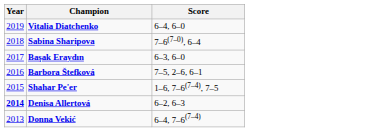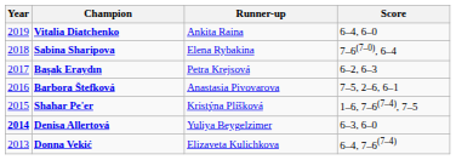 <table class="wikitable" style="font-size:90%">
 <tr>
 <th>Year</th>
 <th width="200">Champion</th>
+<th width="200">Runner-up</th>
 <th width="145">Score</th>
 </tr>
 <tr>
 <td><a href='#'>2019</a></td>
 <td> <strong><a href='#'>Vitalia Diatchenko</a></strong></td>
+<td> <a href='#'>Ankita Raina</a></td>
 <td>6–4, 6–0</td>
 </tr>
 <tr>
 <td><a href='#'>2018</a></td>
 <td> <strong><a href='#'>Sabina Sharipova</a></strong></td>
+<td> <a href='#'>Elena Rybakina</a></td>
 <td>7–6<sup>(7–0)</sup>, 6–4</td>
 </tr>
 <tr>
 <td><a href='#'>2017</a></td>
 <td> <strong><a href='#'>Başak Eraydın</a></strong></td>
-<td>6–3, 6–0</td>
+<td> <a href='#'>Petra Krejsová</a></td>
+<td>6–2, 6–3</td>
 </tr>
 <tr>
 <td><a href='#'>2016</a></td>
 <td> <strong><a href='#'>Barbora Štefková</a></strong></td>
+<td> <a href='#'>Anastasia Pivovarova</a></td>
 <td>7–5, 2–6, 6–1</td>
 </tr>
 <tr>
 <td><a href='#'>2015</a></td>
 <td> <strong><a href='#'>Shahar Pe'er</a></strong></td>
+<td> <a href='#'>Kristýna Plíšková</a></td>
 <td>1–6, 7–6<sup>(7–4)</sup>, 7–5</td>
 </tr>
 <tr>
 <td><strong><a href='#'>2014</a></strong></td>
 <td> <strong><a href='#'>Denisa Allertová</a></strong></td>
-<td>6–2, 6–3</td>
+<td> <a href='#'>Yuliya Beygelzimer</a></td>
+<td>6–3, 6–0</td>
 </tr>
 <tr>
 <td><a href='#'>2013</a></td>
 <td> <strong><a href='#'>Donna Vekić</a></strong></td>
+<td> <a href='#'>Elizaveta Kulichkova</a></td>
 <td>6–4, 7–6<sup>(7–4)</sup></td>
 </tr>
 </table>
